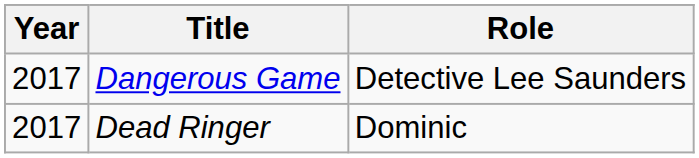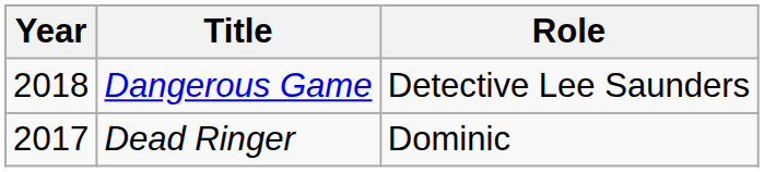 <table class="wikitable sortable">
 <tr>
 <th>Year</th>
 <th>Title</th>
 <th>Role</th>
 </tr>
 <tr>
-<td>2017</td>
+<td>2018</td>
 <td><em><a href='#'>Dangerous Game</a></em></td>
 <td>Detective Lee Saunders</td>
 </tr>
 <tr>
 <td>2017</td>
 <td><em>Dead Ringer</em></td>
 <td>Dominic</td>
 </tr>
 </table>
